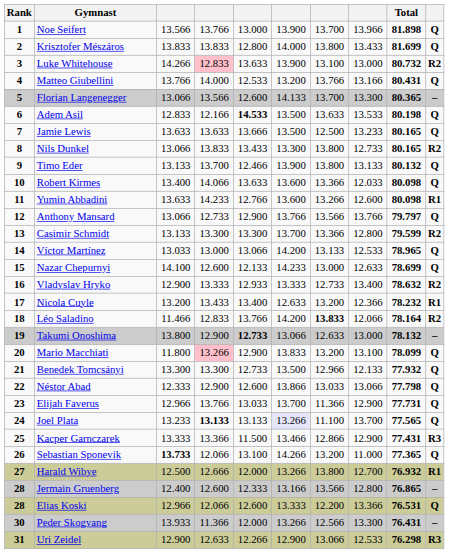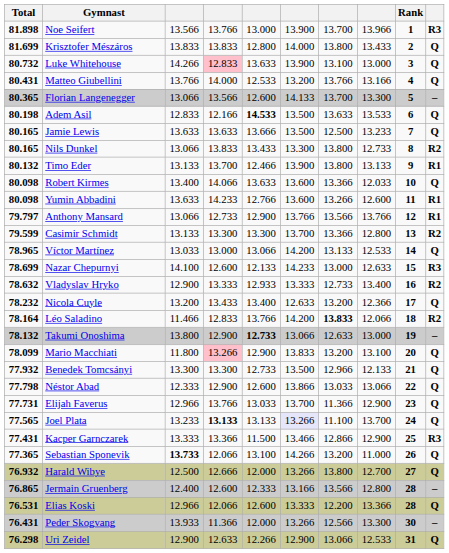 <table class="wikitable sortable" style="text-align:center; font-size:100%">
 <tr>
-<th scope="col" style="width:15px;">Rank</th>
+<th scope="col" style="width:50px;">Total</th>
 <th scope="col" style="width:175px;">Gymnast</th>
 <th scope="col" style="width:50px;"></th>
 <th scope="col" style="width:50px;"></th>
 <th scope="col" style="width:50px;"></th>
 <th scope="col" style="width:50px;"></th>
 <th scope="col" style="width:50px;"></th>
 <th scope="col" style="width:50px;"></th>
-<th scope="col" style="width:50px;">Total</th>
+<th scope="col" style="width:15px;">Rank</th>
 <th scope="col" style="width:15px;"></th>
 </tr>
 <tr>
-<td scope="row" style="text-align:center;"><strong>1</strong></td>
+<td><strong>81.898</strong></td>
 <td style="text-align:left;"> <a href='#'>Noe Seifert</a></td>
 <td>13.566</td>
 <td>13.766</td>
 <td>13.000</td>
 <td>13.900</td>
 <td>13.700</td>
 <td>13.966</td>
-<td><strong>81.898</strong></td>
-<td><strong>Q</strong></td>
+<td scope="row" style="text-align:center;"><strong>1</strong></td>
+<td><strong>R3</strong></td>
 </tr>
 <tr>
-<td scope="row" style="text-align:center;"><strong>2</strong></td>
+<td><strong>81.699</strong></td>
 <td style="text-align:left;"> <a href='#'>Krisztofer Mészáros</a></td>
 <td>13.833</td>
 <td>13.833</td>
 <td>12.800</td>
 <td>14.000</td>
 <td>13.800</td>
 <td>13.433</td>
-<td><strong>81.699</strong></td>
+<td scope="row" style="text-align:center;"><strong>2</strong></td>
 <td><strong>Q</strong></td>
 </tr>
 <tr>
-<td scope="row" style="text-align:center;"><strong>3</strong></td>
+<td><strong>80.732</strong></td>
 <td style="text-align:left;"> <a href='#'>Luke Whitehouse</a></td>
 <td>14.266</td>
 <td style="background: pink;">12.833</td>
 <td>13.633</td>
 <td>13.900</td>
 <td>13.100</td>
 <td>13.000</td>
-<td><strong>80.732</strong></td>
-<td><strong>R2</strong></td>
+<td scope="row" style="text-align:center;"><strong>3</strong></td>
+<td><strong>Q</strong></td>
 </tr>
 <tr>
-<td scope="row" style="text-align:center;"><strong>4</strong></td>
+<td><strong>80.431</strong></td>
 <td style="text-align:left;"> <a href='#'>Matteo Giubellini</a></td>
 <td>13.766</td>
 <td>14.000</td>
 <td>12.533</td>
 <td>13.200</td>
 <td>13.766</td>
 <td>13.166</td>
-<td><strong>80.431</strong></td>
+<td scope="row" style="text-align:center;"><strong>4</strong></td>
 <td><strong>Q</strong></td>
 </tr>
 <tr style="background:#cccccc;">
-<td scope="row" style="text-align:center;"><strong>5</strong></td>
+<td><strong>80.365</strong></td>
 <td style="text-align:left;"> <a href='#'>Florian Langenegger</a></td>
 <td>13.066</td>
 <td>13.566</td>
 <td>12.600</td>
 <td>14.133</td>
 <td>13.700</td>
 <td>13.300</td>
-<td><strong>80.365</strong></td>
+<td scope="row" style="text-align:center;"><strong>5</strong></td>
 <td><strong>–</strong></td>
 </tr>
 <tr>
-<td scope="row" style="text-align:center;"><strong>6</strong></td>
+<td><strong>80.198</strong></td>
 <td style="text-align:left;"> <a href='#'>Adem Asil</a></td>
 <td>12.833</td>
 <td>12.166</td>
 <td><strong>14.533</strong></td>
 <td>13.500</td>
 <td>13.633</td>
 <td>13.533</td>
-<td><strong>80.198</strong></td>
+<td scope="row" style="text-align:center;"><strong>6</strong></td>
 <td><strong>Q</strong></td>
 </tr>
 <tr>
-<td scope="row" style="text-align:center;"><strong>7</strong></td>
+<td><strong>80.165</strong></td>
 <td style="text-align:left;"> <a href='#'>Jamie Lewis</a></td>
 <td>13.633</td>
 <td>13.633</td>
 <td>13.666</td>
 <td>13.500</td>
 <td>12.500</td>
 <td>13.233</td>
-<td><strong>80.165</strong></td>
+<td scope="row" style="text-align:center;"><strong>7</strong></td>
 <td><strong>Q</strong></td>
 </tr>
 <tr>
-<td scope="row" style="text-align:center;"><strong>8</strong></td>
+<td><strong>80.165</strong></td>
 <td style="text-align:left;"> <a href='#'>Nils Dunkel</a></td>
 <td>13.066</td>
 <td>13.833</td>
 <td>13.433</td>
 <td>13.300</td>
 <td>13.800</td>
 <td>12.733</td>
-<td><strong>80.165</strong></td>
+<td scope="row" style="text-align:center;"><strong>8</strong></td>
 <td><strong>R2</strong></td>
 </tr>
 <tr>
-<td scope="row" style="text-align:center;"><strong>9</strong></td>
+<td><strong>80.132</strong></td>
 <td style="text-align:left;"> <a href='#'>Timo Eder</a></td>
 <td>13.133</td>
 <td>13.700</td>
 <td>12.466</td>
 <td>13.900</td>
 <td>13.800</td>
 <td>13.133</td>
-<td><strong>80.132</strong></td>
-<td><strong>Q</strong></td>
+<td scope="row" style="text-align:center;"><strong>9</strong></td>
+<td><strong>R1</strong></td>
 </tr>
 <tr>
-<td scope="row" style="text-align:center;"><strong>10</strong></td>
+<td><strong>80.098</strong></td>
 <td style="text-align:left;"> <a href='#'>Robert Kirmes</a></td>
 <td>13.400</td>
 <td>14.066</td>
 <td>13.633</td>
 <td>13.600</td>
 <td>13.366</td>
 <td>12.033</td>
-<td><strong>80.098</strong></td>
+<td scope="row" style="text-align:center;"><strong>10</strong></td>
 <td><strong>Q</strong></td>
 </tr>
 <tr>
-<td scope="row" style="text-align:center;"><strong>11</strong></td>
+<td><strong>80.098</strong></td>
 <td style="text-align:left;"> <a href='#'>Yumin Abbadini</a></td>
 <td>13.633</td>
 <td>14.233</td>
 <td>12.766</td>
 <td>13.600</td>
 <td>13.266</td>
 <td>12.600</td>
-<td><strong>80.098</strong></td>
+<td scope="row" style="text-align:center;"><strong>11</strong></td>
 <td><strong>R1</strong></td>
 </tr>
 <tr>
-<td scope="row" style="text-align:center;"><strong>12</strong></td>
+<td><strong>79.797</strong></td>
 <td style="text-align:left;"> <a href='#'>Anthony Mansard</a></td>
 <td>13.066</td>
 <td>12.733</td>
 <td>12.900</td>
 <td>13.766</td>
 <td>13.566</td>
 <td>13.766</td>
-<td><strong>79.797</strong></td>
-<td><strong>Q</strong></td>
+<td scope="row" style="text-align:center;"><strong>12</strong></td>
+<td><strong>R1</strong></td>
 </tr>
 <tr>
-<td scope="row" style="text-align:center;"><strong>13</strong></td>
+<td><strong>79.599</strong></td>
 <td style="text-align:left;"> <a href='#'>Casimir Schmidt</a></td>
 <td>13.133</td>
 <td>13.300</td>
 <td>13.300</td>
 <td>13.700</td>
 <td>13.366</td>
 <td>12.800</td>
-<td><strong>79.599</strong></td>
+<td scope="row" style="text-align:center;"><strong>13</strong></td>
 <td><strong>R2</strong></td>
 </tr>
 <tr>
-<td scope="row" style="text-align:center;"><strong>14</strong></td>
+<td><strong>78.965</strong></td>
 <td style="text-align:left;"> <a href='#'>Víctor Martínez</a></td>
 <td>13.033</td>
 <td>13.000</td>
 <td>13.066</td>
 <td>14.200</td>
 <td>13.133</td>
 <td>12.533</td>
-<td><strong>78.965</strong></td>
+<td scope="row" style="text-align:center;"><strong>14</strong></td>
 <td><strong>Q</strong></td>
 </tr>
 <tr>
-<td scope="row" style="text-align:center;"><strong>15</strong></td>
+<td><strong>78.699</strong></td>
 <td style="text-align:left;"> <a href='#'>Nazar Chepurnyi</a></td>
 <td>14.100</td>
 <td>12.600</td>
 <td>12.133</td>
 <td>14.233</td>
 <td>13.000</td>
 <td>12.633</td>
-<td><strong>78.699</strong></td>
-<td><strong>Q</strong></td>
+<td scope="row" style="text-align:center;"><strong>15</strong></td>
+<td><strong>R3</strong></td>
 </tr>
 <tr>
-<td scope="row" style="text-align:center;"><strong>16</strong></td>
+<td><strong>78.632</strong></td>
 <td style="text-align:left;"> <a href='#'>Vladyslav Hryko</a></td>
 <td>12.900</td>
 <td>13.333</td>
 <td>12.933</td>
 <td>13.333</td>
 <td>12.733</td>
 <td>13.400</td>
-<td><strong>78.632</strong></td>
+<td scope="row" style="text-align:center;"><strong>16</strong></td>
 <td><strong>R2</strong></td>
 </tr>
 <tr>
-<td scope="row" style="text-align:center;"><strong>17</strong></td>
+<td><strong>78.232</strong></td>
 <td style="text-align:left;"> <a href='#'>Nicola Cuyle</a></td>
 <td>13.200</td>
 <td>13.433</td>
 <td>13.400</td>
 <td>12.633</td>
 <td>13.200</td>
 <td>12.366</td>
-<td><strong>78.232</strong></td>
-<td><strong>R1</strong></td>
+<td scope="row" style="text-align:center;"><strong>17</strong></td>
+<td><strong>Q</strong></td>
 </tr>
 <tr>
-<td scope="row" style="text-align:center;"><strong>18</strong></td>
+<td><strong>78.164</strong></td>
 <td style="text-align:left;"> <a href='#'>Léo Saladino</a></td>
 <td>11.466</td>
 <td>12.833</td>
 <td>13.766</td>
 <td>14.200</td>
 <td><strong>13.833</strong></td>
 <td>12.066</td>
-<td><strong>78.164</strong></td>
+<td scope="row" style="text-align:center;"><strong>18</strong></td>
 <td><strong>R2</strong></td>
 </tr>
 <tr style="background:#cccccc;">
-<td scope="row" style="text-align:center;"><strong>19</strong></td>
+<td><strong>78.132</strong></td>
 <td style="text-align:left;"> <a href='#'>Takumi Onoshima</a></td>
 <td>13.800</td>
 <td>12.900</td>
 <td><strong>12.733</strong></td>
 <td>13.066</td>
 <td>12.633</td>
 <td>13.000</td>
-<td><strong>78.132</strong></td>
+<td scope="row" style="text-align:center;"><strong>19</strong></td>
 <td><strong>–</strong></td>
 </tr>
 <tr>
-<td scope="row" style="text-align:center;"><strong>20</strong></td>
+<td><strong>78.099</strong></td>
 <td style="text-align:left;"> <a href='#'>Mario Macchiati</a></td>
 <td>11.800</td>
 <td style="background: pink;">13.266</td>
 <td>12.900</td>
 <td>13.833</td>
 <td>13.200</td>
 <td>13.100</td>
-<td><strong>78.099</strong></td>
+<td scope="row" style="text-align:center;"><strong>20</strong></td>
 <td><strong>Q</strong></td>
 </tr>
 <tr>
-<td scope="row" style="text-align:center;"><strong>21</strong></td>
+<td><strong>77.932</strong></td>
 <td style="text-align:left;"> <a href='#'>Benedek Tomcsányi</a></td>
 <td>13.300</td>
 <td>13.300</td>
 <td>12.733</td>
 <td>13.500</td>
 <td>12.966</td>
 <td>12.133</td>
-<td><strong>77.932</strong></td>
+<td scope="row" style="text-align:center;"><strong>21</strong></td>
 <td><strong>Q</strong></td>
 </tr>
 <tr>
-<td scope="row" style="text-align:center;"><strong>22</strong></td>
+<td><strong>77.798</strong></td>
 <td style="text-align:left;"> <a href='#'>Néstor Abad</a></td>
 <td>12.333</td>
 <td>12.900</td>
 <td>12.600</td>
 <td>13.866</td>
 <td>13.033</td>
 <td>13.066</td>
-<td><strong>77.798</strong></td>
+<td scope="row" style="text-align:center;"><strong>22</strong></td>
 <td><strong>Q</strong></td>
 </tr>
 <tr>
-<td scope="row" style="text-align:center;"><strong>23</strong></td>
+<td><strong>77.731</strong></td>
 <td style="text-align:left;"> <a href='#'>Elijah Faverus</a></td>
 <td>12.966</td>
 <td>13.766</td>
 <td>13.033</td>
 <td>13.700</td>
 <td>11.366</td>
 <td>12.900</td>
-<td><strong>77.731</strong></td>
+<td scope="row" style="text-align:center;"><strong>23</strong></td>
 <td><strong>Q</strong></td>
 </tr>
 <tr>
-<td scope="row" style="text-align:center;"><strong>24</strong></td>
+<td><strong>77.565</strong></td>
 <td style="text-align:left;"> <a href='#'>Joel Plata</a></td>
 <td>13.233</td>
 <td><strong>13.133</strong></td>
 <td>13.133</td>
 <td style="background: lavender;">13.266</td>
 <td>11.100</td>
 <td>13.700</td>
-<td><strong>77.565</strong></td>
+<td scope="row" style="text-align:center;"><strong>24</strong></td>
 <td><strong>Q</strong></td>
 </tr>
 <tr>
-<td scope="row" style="text-align:center;"><strong>25</strong></td>
+<td><strong>77.431</strong></td>
 <td style="text-align:left;"> <a href='#'>Kacper Garnczarek</a></td>
 <td>13.333</td>
 <td>13.366</td>
 <td>11.500</td>
 <td>13.466</td>
 <td>12.866</td>
 <td>12.900</td>
-<td><strong>77.431</strong></td>
+<td scope="row" style="text-align:center;"><strong>25</strong></td>
 <td><strong>R3</strong></td>
 </tr>
 <tr>
-<td scope="row" style="text-align:center;"><strong>26</strong></td>
+<td><strong>77.365</strong></td>
 <td style="text-align:left;"> <a href='#'>Sebastian Sponevik</a></td>
 <td><strong>13.733</strong></td>
 <td>12.066</td>
 <td>13.100</td>
 <td>14.266</td>
 <td>13.200</td>
 <td>11.000</td>
-<td><strong>77.365</strong></td>
+<td scope="row" style="text-align:center;"><strong>26</strong></td>
 <td><strong>Q</strong></td>
 </tr>
 <tr style="background:#cccc99;">
-<td scope="row" style="text-align:center;"><strong>27</strong></td>
+<td><strong>76.932</strong></td>
 <td style="text-align:left;"> <a href='#'>Harald Wibye</a></td>
 <td>12.500</td>
 <td>12.666</td>
 <td>12.000</td>
 <td>13.266</td>
 <td>13.800</td>
 <td>12.700</td>
-<td><strong>76.932</strong></td>
-<td><strong>R1</strong></td>
+<td scope="row" style="text-align:center;"><strong>27</strong></td>
+<td><strong>Q</strong></td>
 </tr>
 <tr style="background:#cccccc;">
-<td scope="row" style="text-align:center;"><strong>28</strong></td>
+<td><strong>76.865</strong></td>
 <td style="text-align:left;"> <a href='#'>Jermain Gruenberg</a></td>
 <td>12.400</td>
 <td>12.600</td>
 <td>12.333</td>
 <td>13.166</td>
 <td>13.566</td>
 <td>12.800</td>
-<td><strong>76.865</strong></td>
+<td scope="row" style="text-align:center;"><strong>28</strong></td>
 <td><strong>–</strong></td>
 </tr>
 <tr style="background:#cccc99;">
-<td scope="row" style="text-align:center;"><strong>28</strong></td>
+<td><strong>76.531</strong></td>
 <td style="text-align:left;"> <a href='#'>Elias Koski</a></td>
 <td>12.966</td>
 <td>12.066</td>
 <td>12.600</td>
 <td>13.333</td>
 <td>12.200</td>
 <td>13.366</td>
-<td><strong>76.531</strong></td>
+<td scope="row" style="text-align:center;"><strong>28</strong></td>
 <td><strong>Q</strong></td>
 </tr>
 <tr style="background:#cccccc;">
-<td scope="row" style="text-align:center;"><strong>30</strong></td>
+<td><strong>76.431</strong></td>
 <td style="text-align:left;"> <a href='#'>Peder Skogvang</a></td>
 <td>13.933</td>
 <td>11.366</td>
 <td>12.000</td>
 <td>13.266</td>
 <td>12.566</td>
 <td>13.300</td>
-<td><strong>76.431</strong></td>
+<td scope="row" style="text-align:center;"><strong>30</strong></td>
 <td><strong>–</strong></td>
 </tr>
 <tr style="background:#cccc99;">
-<td scope="row" style="text-align:center;"><strong>31</strong></td>
+<td><strong>76.298</strong></td>
 <td style="text-align:left;"> <a href='#'>Uri Zeidel</a></td>
 <td>12.900</td>
 <td>12.633</td>
 <td>12.266</td>
 <td>12.900</td>
 <td>13.066</td>
 <td>12.533</td>
-<td><strong>76.298</strong></td>
-<td><strong>R3</strong></td>
+<td scope="row" style="text-align:center;"><strong>31</strong></td>
+<td><strong>Q</strong></td>
 </tr>
 </table>
